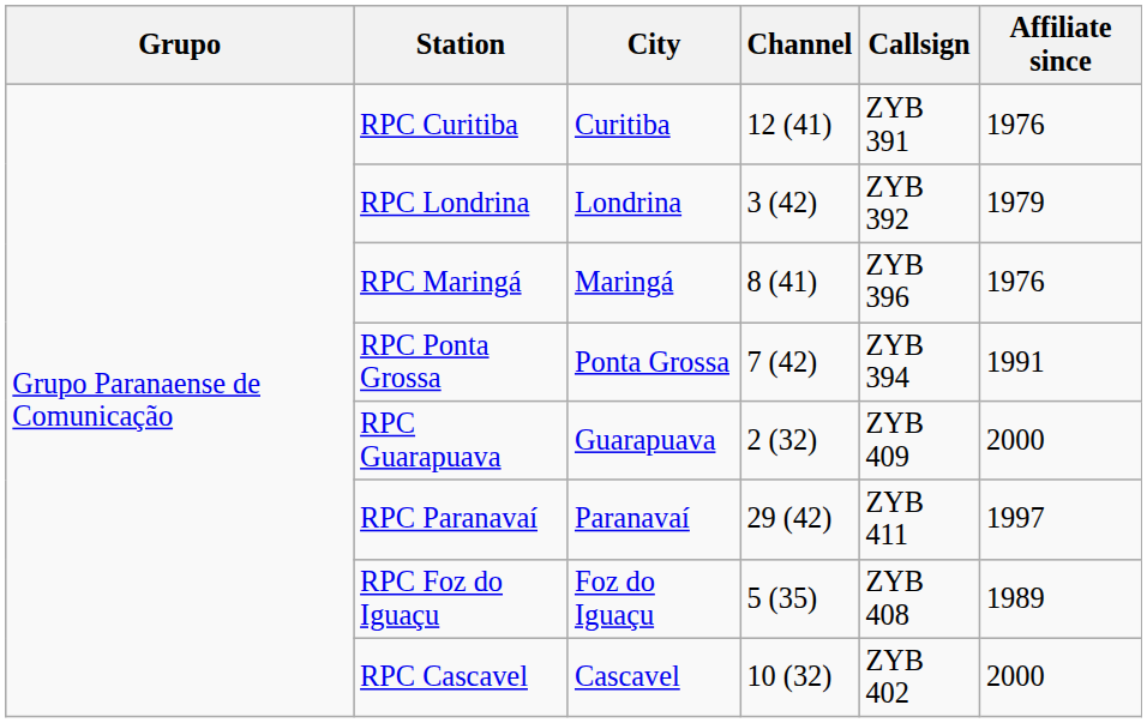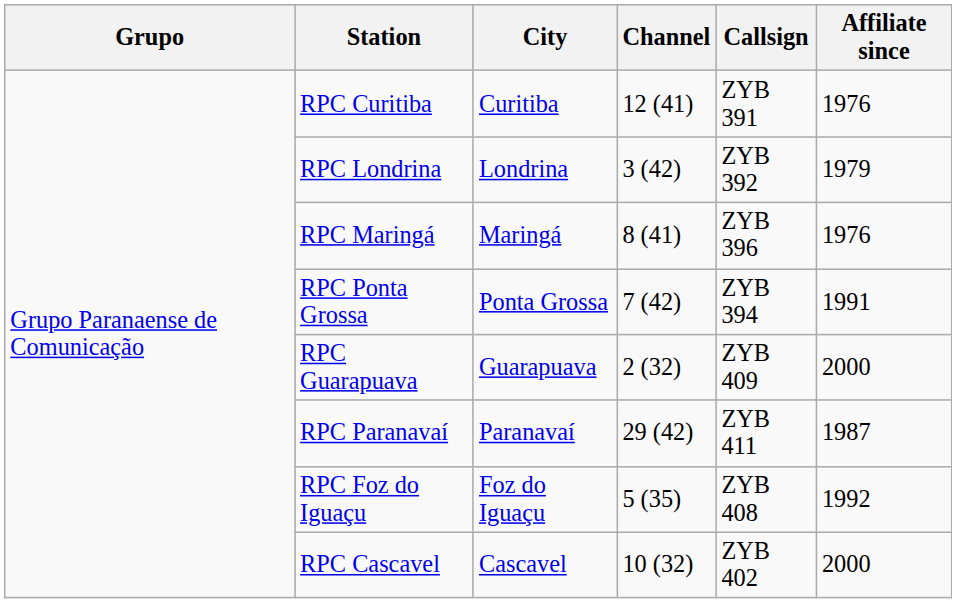 <table class = "wikitable" style = "width: 100%">
 <tr>
 <th>Grupo</th>
 <th>Station</th>
 <th>City</th>
 <th>Channel</th>
 <th>Callsign</th>
 <th>Affiliate since</th>
 </tr>
 <tr>
 <td rowspan="8"><a href='#'>Grupo Paranaense de Comunicação</a></td>
 <td><a href='#'>RPC Curitiba</a></td>
 <td><a href='#'>Curitiba</a></td>
 <td>12 (41)</td>
 <td>ZYB 391</td>
 <td>1976</td>
 </tr>
 <tr>
 <td><a href='#'>RPC Londrina</a></td>
 <td><a href='#'>Londrina</a></td>
 <td>3 (42)</td>
 <td>ZYB 392</td>
 <td>1979</td>
 </tr>
 <tr>
 <td><a href='#'>RPC Maringá</a></td>
 <td><a href='#'>Maringá</a></td>
 <td>8 (41)</td>
 <td>ZYB 396</td>
 <td>1976</td>
 </tr>
 <tr>
 <td><a href='#'>RPC Ponta Grossa</a></td>
 <td><a href='#'>Ponta Grossa</a></td>
 <td>7 (42)</td>
 <td>ZYB 394</td>
 <td>1991</td>
 </tr>
 <tr>
 <td><a href='#'>RPC Guarapuava</a></td>
 <td><a href='#'>Guarapuava</a></td>
 <td>2 (32)</td>
 <td>ZYB 409</td>
 <td>2000</td>
 </tr>
 <tr>
 <td><a href='#'>RPC Paranavaí</a></td>
 <td><a href='#'>Paranavaí</a></td>
 <td>29 (42)</td>
 <td>ZYB 411</td>
-<td>1997</td>
+<td>1987</td>
 </tr>
 <tr>
 <td><a href='#'>RPC Foz do Iguaçu</a></td>
 <td><a href='#'>Foz do Iguaçu</a></td>
 <td>5 (35)</td>
 <td>ZYB 408</td>
-<td>1989</td>
+<td>1992</td>
 </tr>
 <tr>
 <td><a href='#'>RPC Cascavel</a></td>
 <td><a href='#'>Cascavel</a></td>
 <td>10 (32)</td>
 <td>ZYB 402</td>
 <td>2000</td>
 </tr>
 </table>
